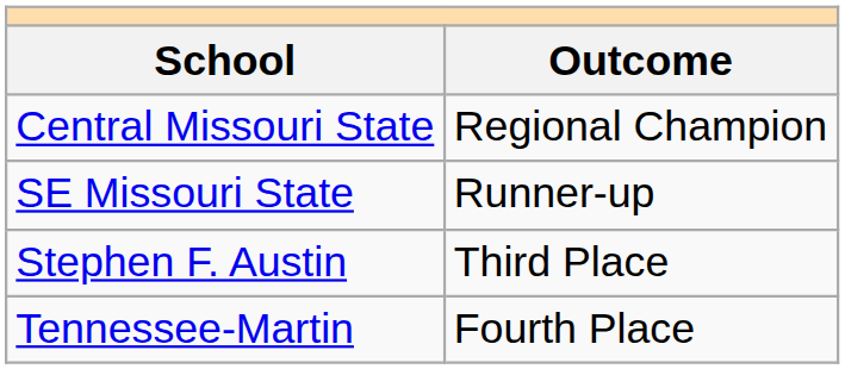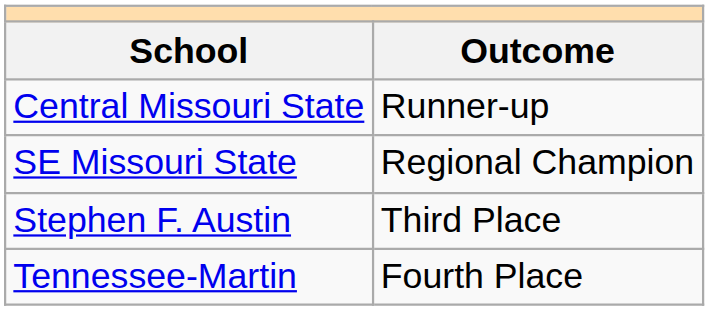 <table class="wikitable" style="float:left; margin-right:1em;">
 <tr>
 <th colspan="3" style="background:#ffdead;"></th>
 </tr>
 <tr>
 <th>School</th>
 <th>Outcome</th>
 </tr>
 <tr>
 <td><a href='#'>Central Missouri State</a></td>
-<td>Regional Champion</td>
+<td>Runner-up</td>
 </tr>
 <tr>
 <td><a href='#'>SE Missouri State</a></td>
-<td>Runner-up</td>
+<td>Regional Champion</td>
 </tr>
 <tr>
 <td><a href='#'>Stephen F. Austin</a></td>
 <td>Third Place</td>
 </tr>
 <tr>
 <td><a href='#'>Tennessee-Martin</a></td>
 <td>Fourth Place</td>
 </tr>
 </table>
